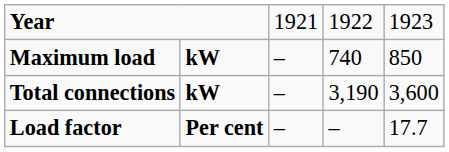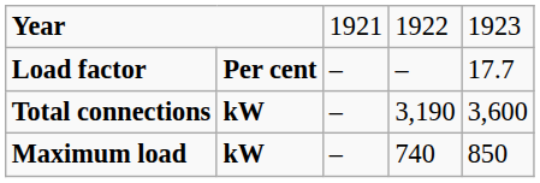 <table class="wikitable">
 <tr>
 <td colspan="2"><strong>Year</strong></td>
 <td>1921</td>
 <td>1922</td>
 <td>1923</td>
 </tr>
 <tr>
-<td><strong>Maximum  load</strong></td>
-<td><strong>kW</strong></td>
+<td><strong>Load  factor</strong></td>
+<td><strong>Per cent</strong></td>
 <td>–</td>
-<td>740</td>
-<td>850</td>
+<td>–</td>
+<td>17.7</td>
 </tr>
 <tr>
 <td><strong>Total  connections</strong></td>
 <td><strong>kW</strong></td>
 <td>–</td>
 <td>3,190</td>
 <td>3,600</td>
 </tr>
 <tr>
-<td><strong>Load  factor</strong></td>
-<td><strong>Per cent</strong></td>
+<td><strong>Maximum  load</strong></td>
+<td><strong>kW</strong></td>
 <td>–</td>
-<td>–</td>
-<td>17.7</td>
+<td>740</td>
+<td>850</td>
 </tr>
 </table>
